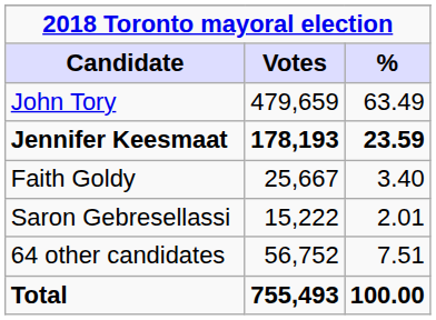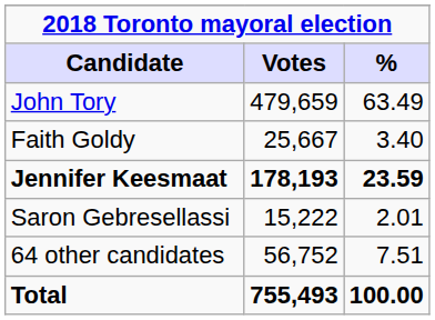 <table class="wikitable sortable">
 <tr style="background-color:#E9E9E9">
 </tr>
 <tr>
 <td colspan="3" style="text-align:center;"><strong><a href='#'>2018 Toronto mayoral election</a></strong></td>
 </tr>
 <tr>
 <th style="background:#ddf; width:150px;">Candidate</th>
 <th style="background:#ddf;">Votes</th>
 <th style="background:#ddf;">%</th>
 </tr>
 <tr>
 <td><a href='#'>John Tory</a></td>
 <td align="right">479,659</td>
 <td align=right>63.49</td>
 </tr>
 <tr>
+<td>Faith Goldy</td>
+<td align=right>25,667</td>
+<td align=right>3.40</td>
+</tr>
+<tr>
 <td><strong>Jennifer Keesmaat</strong></td>
 <td align="right"><strong>178,193</strong></td>
 <td align="right"><strong>23.59</strong></td>
-</tr>
-<tr>
-<td>Faith Goldy</td>
-<td align=right>25,667</td>
-<td align=right>3.40</td>
 </tr>
 <tr>
 <td>Saron Gebresellassi</td>
 <td align="right">15,222</td>
 <td align=right>2.01</td>
 </tr>
 <tr>
 <td>64 other candidates</td>
 <td align=right>56,752</td>
 <td align=right>7.51</td>
 </tr>
 <tr>
 <td><strong>Total</strong></td>
 <td align=right><strong>755,493</strong></td>
 <td align=right><strong>100.00</strong></td>
 </tr>
 </table>
